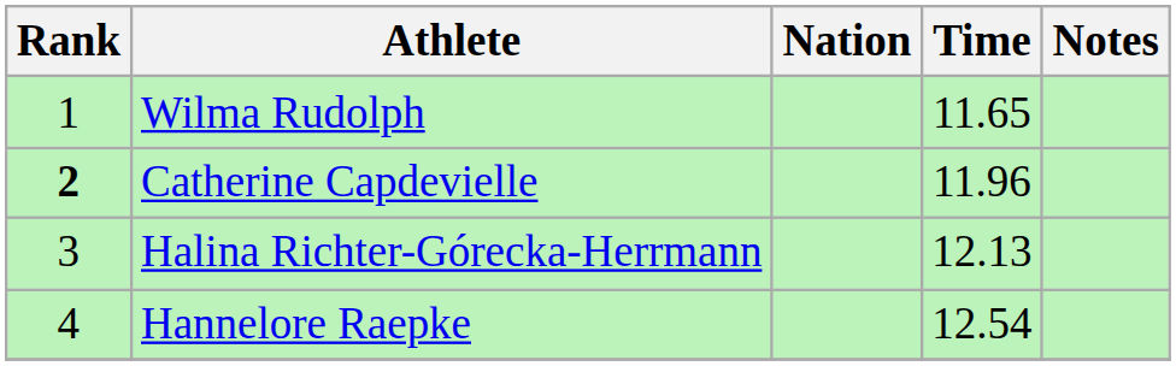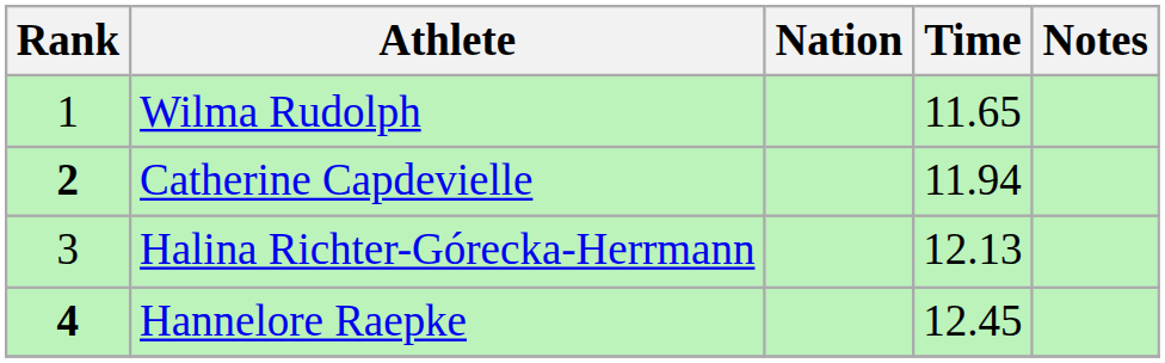 <table class="wikitable sortable" style="text-align:center">
 <tr>
 <th>Rank</th>
 <th>Athlete</th>
 <th>Nation</th>
 <th>Time</th>
 <th>Notes</th>
 </tr>
 <tr bgcolor=bbf3bb>
 <td>1</td>
 <td align=left><a href='#'>Wilma Rudolph</a></td>
 <td align=left></td>
 <td>11.65</td>
 <td></td>
 </tr>
 <tr bgcolor=bbf3bb>
 <td><strong>2</strong></td>
 <td align=left><a href='#'>Catherine Capdevielle</a></td>
 <td align=left></td>
-<td>11.96</td>
+<td>11.94</td>
 <td></td>
 </tr>
 <tr bgcolor=bbf3bb>
 <td>3</td>
 <td align=left><a href='#'>Halina Richter-Górecka-Herrmann</a></td>
 <td align=left></td>
 <td>12.13</td>
 <td></td>
 </tr>
 <tr bgcolor=bbf3bb>
-<td>4</td>
+<td><strong>4</strong></td>
 <td align=left><a href='#'>Hannelore Raepke</a></td>
 <td align=left></td>
-<td>12.54</td>
+<td>12.45</td>
 <td></td>
 </tr>
 <tr>
 </tr>
 </table>
